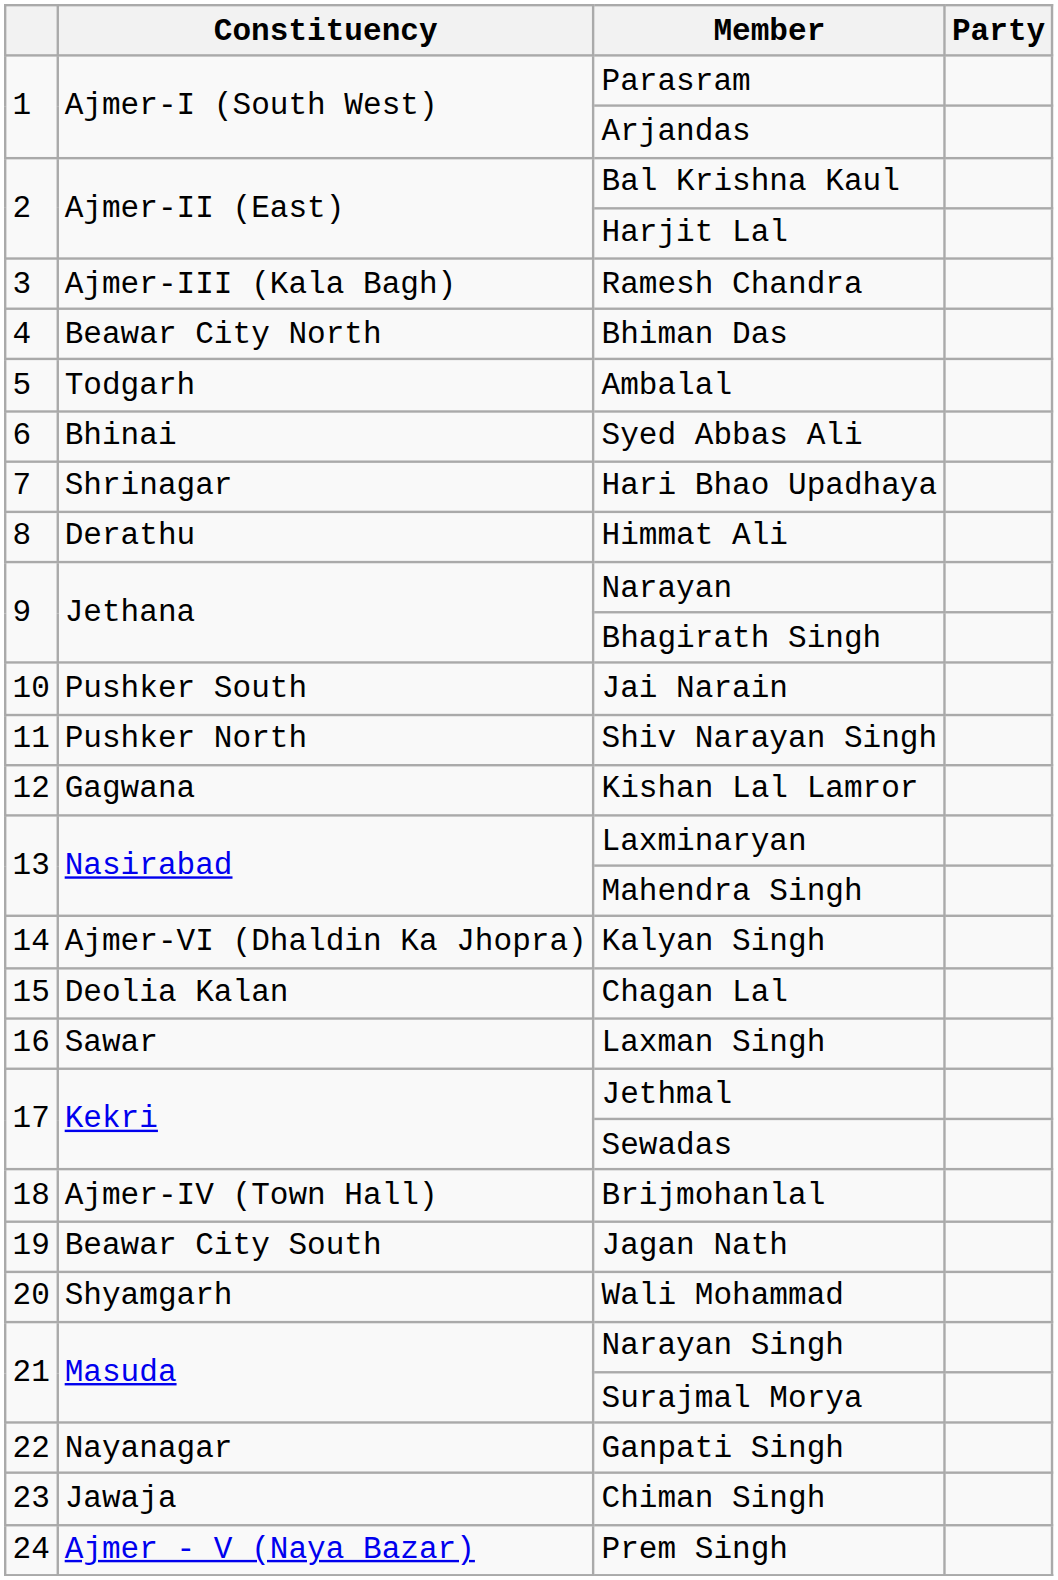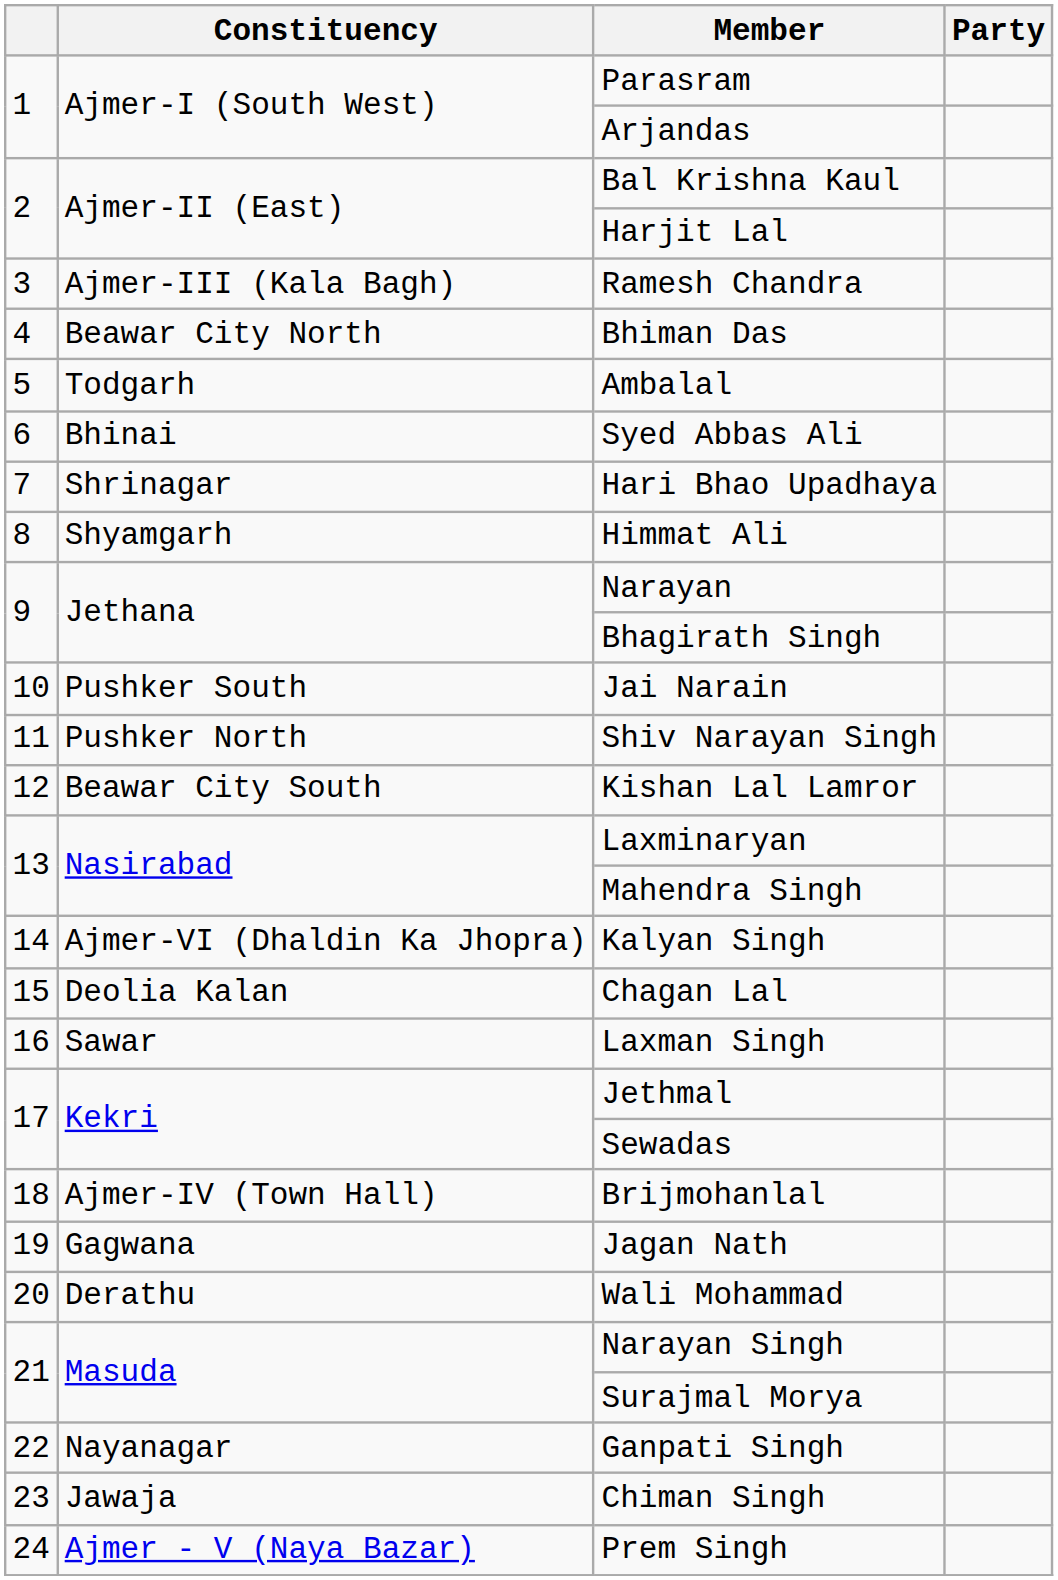 <table class="wikitable sortable">
 <tr>
 <th></th>
 <th>Constituency</th>
 <th>Member</th>
 <th colspan=2>Party</th>
 </tr>
 <tr>
 <td rowspan="2">1</td>
 <td rowspan="2">Ajmer-I (South West)</td>
 <td>Parasram</td>
 <td></td>
 </tr>
 <tr>
 <td>Arjandas</td>
 <td></td>
 </tr>
 <tr>
 <td rowspan="2">2</td>
 <td rowspan="2">Ajmer-II (East)</td>
 <td>Bal Krishna Kaul</td>
 <td></td>
 </tr>
 <tr>
 <td>Harjit Lal</td>
 <td></td>
 </tr>
 <tr>
 <td>3</td>
 <td>Ajmer-III (Kala Bagh)</td>
 <td>Ramesh Chandra</td>
 <td></td>
 </tr>
 <tr>
 <td>4</td>
 <td>Beawar City North</td>
 <td>Bhiman Das</td>
 <td></td>
 </tr>
 <tr>
 <td>5</td>
 <td>Todgarh</td>
 <td>Ambalal</td>
 <td></td>
 </tr>
 <tr>
 <td>6</td>
 <td>Bhinai</td>
 <td>Syed Abbas Ali</td>
 <td></td>
 </tr>
 <tr>
 <td>7</td>
 <td>Shrinagar</td>
 <td>Hari Bhao Upadhaya</td>
 <td></td>
 </tr>
 <tr>
 <td>8</td>
-<td>Derathu</td>
+<td>Shyamgarh</td>
 <td>Himmat Ali</td>
 <td></td>
 </tr>
 <tr>
 <td rowspan="2">9</td>
 <td rowspan="2">Jethana</td>
 <td>Narayan</td>
 <td></td>
 </tr>
 <tr>
 <td>Bhagirath Singh</td>
 <td></td>
 </tr>
 <tr>
 <td>10</td>
 <td>Pushker South</td>
 <td>Jai Narain</td>
 <td></td>
 </tr>
 <tr>
 <td>11</td>
 <td>Pushker North</td>
 <td>Shiv Narayan Singh</td>
 <td></td>
 </tr>
 <tr>
 <td>12</td>
-<td>Gagwana</td>
+<td>Beawar City South</td>
 <td>Kishan Lal Lamror</td>
 <td></td>
 </tr>
 <tr>
 <td rowspan="2">13</td>
 <td rowspan="2"><a href='#'>Nasirabad</a></td>
 <td>Laxminaryan</td>
 <td></td>
 </tr>
 <tr>
 <td>Mahendra Singh</td>
 <td></td>
 </tr>
 <tr>
 <td>14</td>
 <td>Ajmer-VI (Dhaldin Ka Jhopra)</td>
 <td>Kalyan Singh</td>
 <td></td>
 </tr>
 <tr>
 <td>15</td>
 <td>Deolia Kalan</td>
 <td>Chagan Lal</td>
 <td></td>
 </tr>
 <tr>
 <td>16</td>
 <td>Sawar</td>
 <td>Laxman Singh</td>
 <td></td>
 </tr>
 <tr>
 <td rowspan="2">17</td>
 <td rowspan="2"><a href='#'>Kekri</a></td>
 <td>Jethmal</td>
 <td></td>
 </tr>
 <tr>
 <td>Sewadas</td>
 <td></td>
 </tr>
 <tr>
 <td>18</td>
 <td>Ajmer-IV (Town Hall)</td>
 <td>Brijmohanlal</td>
 <td></td>
 </tr>
 <tr>
 <td>19</td>
-<td>Beawar City South</td>
+<td>Gagwana</td>
 <td>Jagan Nath</td>
 <td></td>
 </tr>
 <tr>
 <td>20</td>
-<td>Shyamgarh</td>
+<td>Derathu</td>
 <td>Wali Mohammad</td>
 <td></td>
 </tr>
 <tr>
 <td rowspan="2">21</td>
 <td rowspan="2"><a href='#'>Masuda</a></td>
 <td>Narayan Singh</td>
 <td></td>
 </tr>
 <tr>
 <td>Surajmal Morya</td>
 <td></td>
 </tr>
 <tr>
 <td>22</td>
 <td>Nayanagar</td>
 <td>Ganpati Singh</td>
 <td></td>
 </tr>
 <tr>
 <td>23</td>
 <td>Jawaja</td>
 <td>Chiman Singh</td>
 <td></td>
 </tr>
 <tr>
 <td>24</td>
 <td><a href='#'>Ajmer - V (Naya Bazar)</a></td>
 <td>Prem Singh</td>
 <td></td>
 </tr>
 <tr>
 </tr>
 </table>
